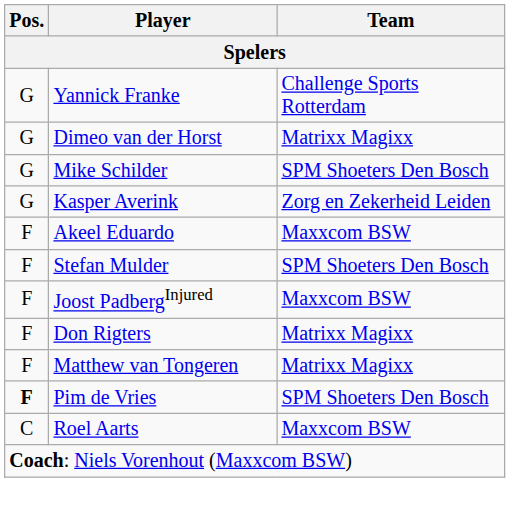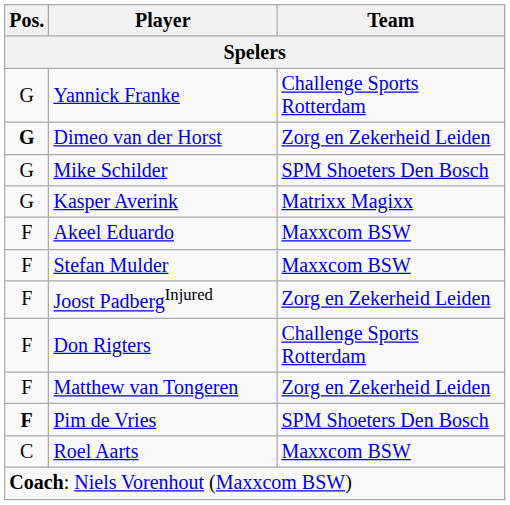 <table class="wikitable" style="text-align:center">
 <tr>
 <th scope="col" style="width:25px;">Pos.</th>
 <th scope="col" style="width:175px;">Player</th>
 <th scope="col" style="width:175px;">Team</th>
 </tr>
 <tr>
 <th scope="col" colspan="5">Spelers</th>
 </tr>
 <tr>
 <td>G</td>
 <td style="text-align:left"><a href='#'>Yannick Franke</a></td>
 <td style="text-align:left"><a href='#'>Challenge Sports Rotterdam</a></td>
 </tr>
 <tr>
-<td>G</td>
+<td><strong>G</strong></td>
 <td style="text-align:left"><a href='#'>Dimeo van der Horst</a></td>
-<td style="text-align:left"><a href='#'>Matrixx Magixx</a></td>
+<td style="text-align:left"><a href='#'>Zorg en Zekerheid Leiden</a></td>
 </tr>
 <tr>
 <td>G</td>
 <td style="text-align:left"><a href='#'>Mike Schilder</a></td>
 <td style="text-align:left"><a href='#'>SPM Shoeters Den Bosch</a></td>
 </tr>
 <tr>
 <td>G</td>
 <td style="text-align:left"><a href='#'>Kasper Averink</a></td>
-<td style="text-align:left"><a href='#'>Zorg en Zekerheid Leiden</a></td>
+<td style="text-align:left"><a href='#'>Matrixx Magixx</a></td>
 </tr>
 <tr>
 <td>F</td>
 <td style="text-align:left"><a href='#'>Akeel Eduardo</a></td>
 <td style="text-align:left"><a href='#'>Maxxcom BSW</a></td>
 </tr>
 <tr>
 <td>F</td>
 <td style="text-align:left"><a href='#'>Stefan Mulder</a></td>
-<td style="text-align:left"><a href='#'>SPM Shoeters Den Bosch</a></td>
+<td style="text-align:left"><a href='#'>Maxxcom BSW</a></td>
 </tr>
 <tr>
 <td>F</td>
 <td style="text-align:left"><a href='#'>Joost Padberg</a><sup>Injured</sup></td>
-<td style="text-align:left"><a href='#'>Maxxcom BSW</a></td>
+<td style="text-align:left"><a href='#'>Zorg en Zekerheid Leiden</a></td>
 </tr>
 <tr>
 <td>F</td>
 <td style="text-align:left"><a href='#'>Don Rigters</a></td>
-<td style="text-align:left"><a href='#'>Matrixx Magixx</a></td>
+<td style="text-align:left"><a href='#'>Challenge Sports Rotterdam</a></td>
 </tr>
 <tr>
 <td>F</td>
 <td style="text-align:left"><a href='#'>Matthew van Tongeren</a></td>
-<td style="text-align:left"><a href='#'>Matrixx Magixx</a></td>
+<td style="text-align:left"><a href='#'>Zorg en Zekerheid Leiden</a></td>
 </tr>
 <tr>
 <td><strong>F</strong></td>
 <td style="text-align:left"><a href='#'>Pim de Vries</a></td>
 <td style="text-align:left"><a href='#'>SPM Shoeters Den Bosch</a></td>
 </tr>
 <tr>
 <td>C</td>
 <td style="text-align:left"><a href='#'>Roel Aarts</a></td>
 <td style="text-align:left"><a href='#'>Maxxcom BSW</a></td>
 </tr>
 <tr>
 <td style="text-align:left" colspan="5"><strong>Coach</strong>: <a href='#'>Niels Vorenhout</a> (<a href='#'>Maxxcom BSW</a>)</td>
 </tr>
 </table>
